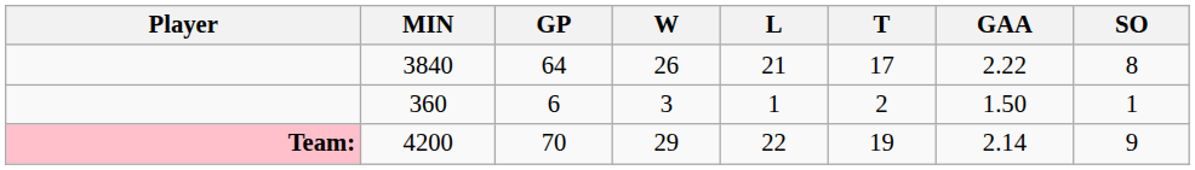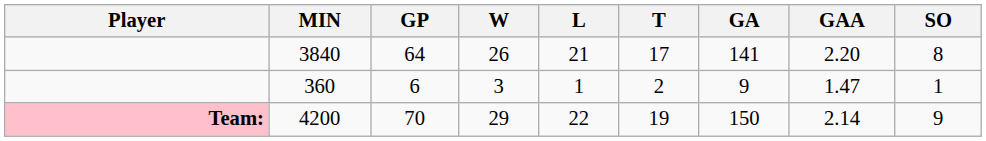 <table class="wikitable sortable" width="60%">
 <tr>
 <th bgcolor="#DDDDFF" width="10%">Player</th>
 <th width="3%" bgcolor="#DDDDFF" title="Minutes played">MIN</th>
 <th width="3%" bgcolor="#DDDDFF" title="Games played in">GP</th>
 <th width="3%" bgcolor="#DDDDFF" title="Games played in">W</th>
 <th width="3%" bgcolor="#DDDDFF"title="Games played in">L</th>
 <th width="3%" bgcolor="#DDDDFF" title="Ties">T</th>
+<th width="3%" bgcolor="#DDDDFF" title="Goals against">GA</th>
 <th width="3%" bgcolor="#DDDDFF" title="Goals against average">GAA</th>
 <th width="3%" bgcolor="#DDDDFF"title="Shut-outs">SO</th>
 </tr>
 <tr align="center">
 <td align="right"></td>
 <td>3840</td>
 <td>64</td>
 <td>26</td>
 <td>21</td>
 <td>17</td>
-<td>2.22</td>
+<td>141</td>
+<td>2.20</td>
 <td>8</td>
 </tr>
 <tr align="center">
 <td align="right"></td>
 <td>360</td>
 <td>6</td>
 <td>3</td>
 <td>1</td>
 <td>2</td>
-<td>1.50</td>
+<td>9</td>
+<td>1.47</td>
 <td>1</td>
 </tr>
 <tr align="center">
 <td align="right" style="background: pink;"><strong>Team:</strong></td>
 <td>4200</td>
 <td>70</td>
 <td>29</td>
 <td>22</td>
 <td>19</td>
+<td>150</td>
 <td>2.14</td>
 <td>9</td>
 </tr>
 </table>
